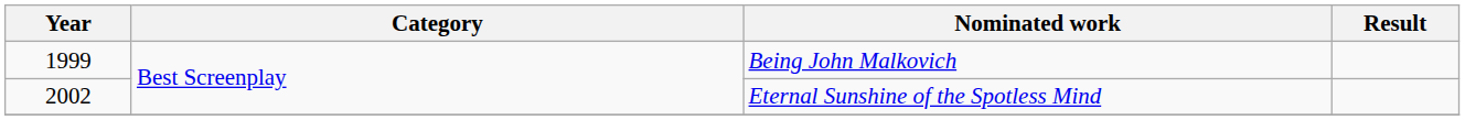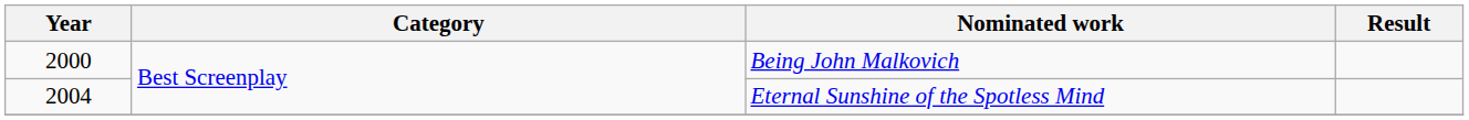 <table class=wikitable>
 <tr>
 <th scope="col" style="width:5em;">Year</th>
 <th scope="col" style="width:26em;">Category</th>
 <th scope="col" style="width:25em;">Nominated work</th>
 <th scope="col" style="width:5em;">Result</th>
 </tr>
 <tr>
-<td style="text-align:center;">1999</td>
+<td style="text-align:center;">2000</td>
 <td rowspan=2><a href='#'>Best Screenplay</a></td>
 <td><em><a href='#'>Being John Malkovich</a></em></td>
 <td></td>
 </tr>
 <tr>
-<td style="text-align:center;">2002</td>
+<td style="text-align:center;">2004</td>
 <td><em><a href='#'>Eternal Sunshine of the Spotless Mind</a></em></td>
 <td></td>
 </tr>
 <tr>
 </tr>
 </table>
